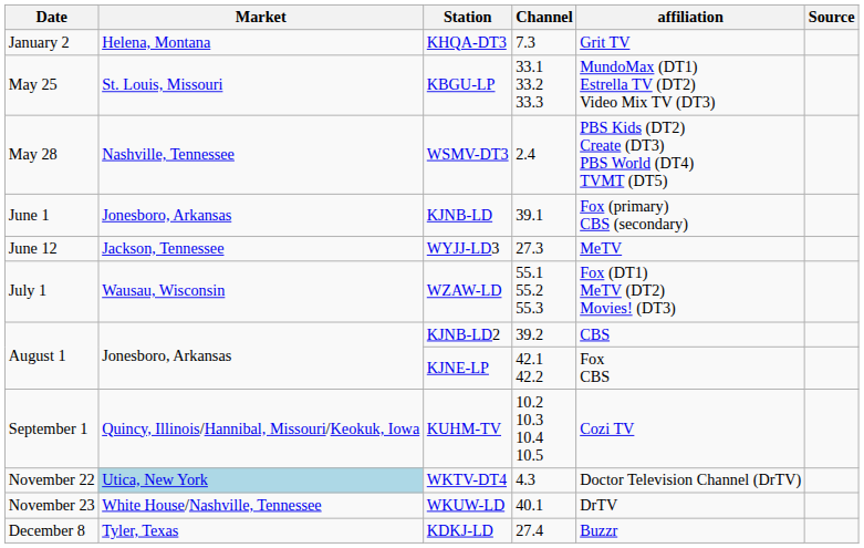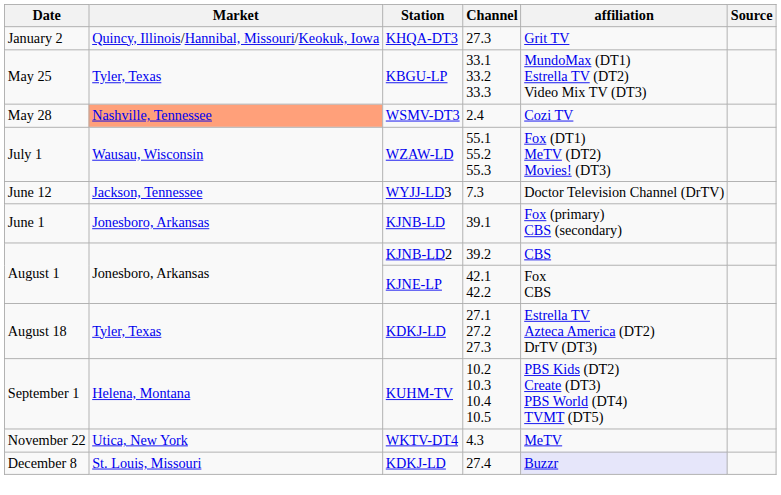 <table class="wikitable">
 <tr>
 <th>Date</th>
 <th>Market</th>
 <th>Station</th>
 <th>Channel</th>
 <th>affiliation</th>
 <th>Source</th>
 </tr>
 <tr>
 <td>January 2</td>
-<td><a href='#'>Helena, Montana</a></td>
+<td><a href='#'>Quincy, Illinois</a>/<a href='#'>Hannibal, Missouri</a>/<a href='#'>Keokuk, Iowa</a></td>
 <td><a href='#'>KHQA-DT3</a></td>
-<td>7.3</td>
+<td>27.3</td>
 <td><a href='#'>Grit TV</a></td>
 <td></td>
 </tr>
 <tr>
 <td>May 25</td>
-<td><a href='#'>St. Louis, Missouri</a></td>
+<td><a href='#'>Tyler, Texas</a></td>
 <td><a href='#'>KBGU-LP</a></td>
 <td>33.1<br>33.2<br>33.3</td>
 <td><a href='#'>MundoMax</a> (DT1)<br><a href='#'>Estrella TV</a> (DT2)<br>Video Mix TV (DT3)</td>
 <td></td>
 </tr>
 <tr>
 <td>May 28</td>
-<td><a href='#'>Nashville, Tennessee</a></td>
+<td style="background: lightsalmon;"><a href='#'>Nashville, Tennessee</a></td>
 <td><a href='#'>WSMV-DT3</a></td>
 <td>2.4</td>
-<td><a href='#'>PBS Kids</a> (DT2)<br><a href='#'>Create</a> (DT3)<br><a href='#'>PBS World</a> (DT4)<br><a href='#'>TVMT</a> (DT5)</td>
+<td><a href='#'>Cozi TV</a></td>
+<td></td>
+</tr>
+<tr>
+<td>July 1</td>
+<td><a href='#'>Wausau, Wisconsin</a></td>
+<td><a href='#'>WZAW-LD</a></td>
+<td>55.1<br>55.2<br>55.3</td>
+<td><a href='#'>Fox</a> (DT1)<br><a href='#'>MeTV</a> (DT2)<br><a href='#'>Movies!</a> (DT3)</td>
+<td></td>
+</tr>
+<tr>
+<td>June 12</td>
+<td><a href='#'>Jackson, Tennessee</a></td>
+<td><a href='#'>WYJJ-LD</a>3</td>
+<td>7.3</td>
+<td>Doctor Television Channel (DrTV)</td>
 <td></td>
 </tr>
 <tr>
 <td>June 1</td>
 <td><a href='#'>Jonesboro, Arkansas</a></td>
 <td><a href='#'>KJNB-LD</a></td>
 <td>39.1</td>
 <td><a href='#'>Fox</a> (primary) <br><a href='#'>CBS</a> (secondary)</td>
-<td></td>
-</tr>
-<tr>
-<td>June 12</td>
-<td><a href='#'>Jackson, Tennessee</a></td>
-<td><a href='#'>WYJJ-LD</a>3</td>
-<td>27.3</td>
-<td><a href='#'>MeTV</a><br></td>
-<td></td>
-</tr>
-<tr>
-<td>July 1</td>
-<td><a href='#'>Wausau, Wisconsin</a></td>
-<td><a href='#'>WZAW-LD</a></td>
-<td>55.1<br>55.2<br>55.3</td>
-<td><a href='#'>Fox</a> (DT1)<br><a href='#'>MeTV</a> (DT2)<br><a href='#'>Movies!</a> (DT3)</td>
 <td></td>
 </tr>
 <tr>
 <td rowspan=2>August 1</td>
 <td rowspan=2>Jonesboro, Arkansas</td>
 <td><a href='#'>KJNB-LD</a>2</td>
 <td>39.2</td>
 <td><a href='#'>CBS</a></td>
 <td></td>
 </tr>
 <tr>
 <td><a href='#'>KJNE-LP</a></td>
 <td>42.1 <br> 42.2</td>
 <td>Fox <br> CBS</td>
 <td></td>
 </tr>
 <tr>
+<td>August 18</td>
+<td><a href='#'>Tyler, Texas</a></td>
+<td><a href='#'>KDKJ-LD</a></td>
+<td>27.1<br>27.2<br>27.3</td>
+<td><a href='#'>Estrella TV</a><br><a href='#'>Azteca America</a> (DT2)<br>DrTV (DT3)</td>
+<td></td>
+</tr>
+<tr>
 <td>September 1</td>
-<td><a href='#'>Quincy, Illinois</a>/<a href='#'>Hannibal, Missouri</a>/<a href='#'>Keokuk, Iowa</a></td>
+<td><a href='#'>Helena, Montana</a></td>
 <td><a href='#'>KUHM-TV</a></td>
 <td>10.2<br>10.3<br>10.4<br>10.5</td>
-<td><a href='#'>Cozi TV</a></td>
+<td><a href='#'>PBS Kids</a> (DT2)<br><a href='#'>Create</a> (DT3)<br><a href='#'>PBS World</a> (DT4)<br><a href='#'>TVMT</a> (DT5)</td>
 <td></td>
 </tr>
 <tr>
 <td>November 22</td>
-<td style="background: lightblue;"><a href='#'>Utica, New York</a></td>
+<td><a href='#'>Utica, New York</a></td>
 <td><a href='#'>WKTV-DT4</a></td>
 <td>4.3</td>
-<td>Doctor Television Channel (DrTV)</td>
-<td></td>
-</tr>
-<tr>
-<td>November 23</td>
-<td><a href='#'>White House</a>/<a href='#'>Nashville, Tennessee</a></td>
-<td><a href='#'>WKUW-LD</a></td>
-<td>40.1</td>
-<td>DrTV</td>
+<td><a href='#'>MeTV</a><br></td>
 <td></td>
 </tr>
 <tr>
 <td>December 8</td>
-<td><a href='#'>Tyler, Texas</a></td>
+<td><a href='#'>St. Louis, Missouri</a></td>
 <td><a href='#'>KDKJ-LD</a></td>
 <td>27.4</td>
-<td><a href='#'>Buzzr</a></td>
+<td style="background: lavender;"><a href='#'>Buzzr</a></td>
 <td></td>
 </tr>
 </table>
